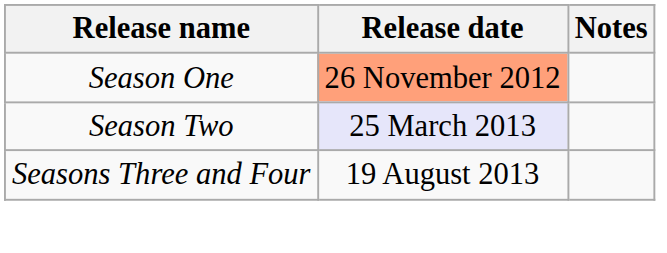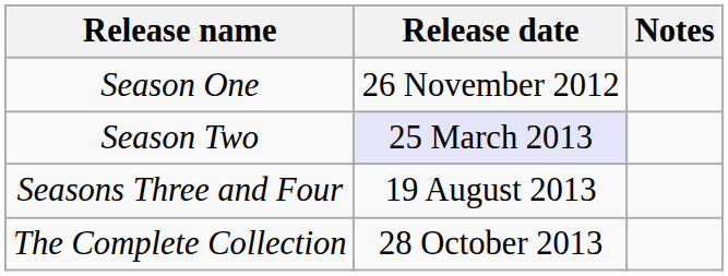 <table class="wikitable">
 <tr>
 <th>Release name</th>
 <th>Release date</th>
 <th>Notes</th>
 </tr>
 <tr style="text-align:center;">
 <td><em>Season One</em></td>
-<td style="background: lightsalmon;">26 November 2012</td>
+<td>26 November 2012</td>
 <td></td>
 </tr>
 <tr style="text-align:center;">
 <td><em>Season Two</em></td>
 <td style="background: lavender;">25 March 2013</td>
 <td></td>
 </tr>
 <tr style="text-align:center;">
 <td><em>Seasons Three and Four</em></td>
 <td>19 August 2013</td>
 <td></td>
 </tr>
+<tr style="text-align:center;">
+<td><em>The Complete Collection</em></td>
+<td>28 October 2013</td>
+<td></td>
+</tr>
 </table>
